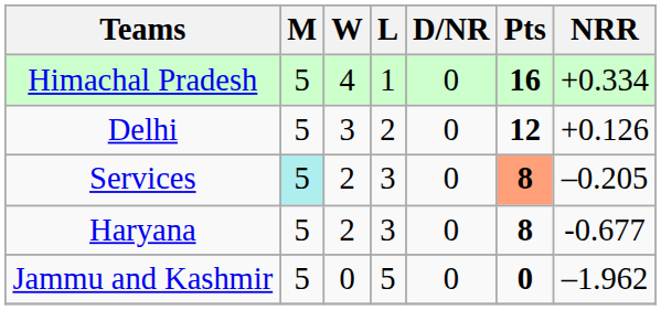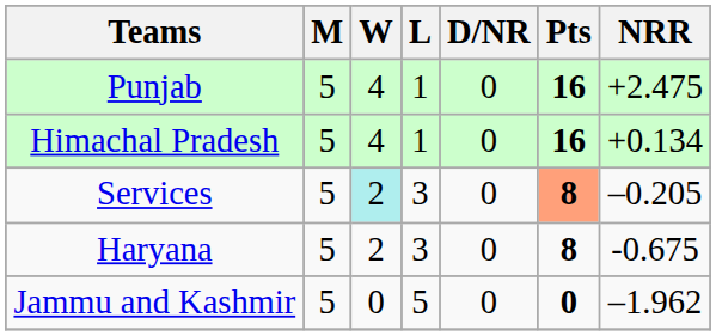 <table class="wikitable" style="text-align: center;">
 <tr>
 <th>Teams</th>
 <th>M</th>
 <th>W</th>
 <th>L</th>
 <th>D/NR</th>
 <th>Pts</th>
 <th>NRR</th>
 </tr>
 <tr bgcolor=#ccffcc>
+<td><a href='#'>Punjab</a></td>
+<td>5</td>
+<td>4</td>
+<td>1</td>
+<td>0</td>
+<td><strong>16</strong></td>
+<td>+2.475</td>
+</tr>
+<tr bgcolor=#ccffcc>
 <td><a href='#'>Himachal Pradesh</a></td>
 <td>5</td>
 <td>4</td>
 <td>1</td>
 <td>0</td>
 <td><strong>16</strong></td>
-<td>+0.334</td>
-</tr>
-<tr>
-<td><a href='#'>Delhi</a></td>
-<td>5</td>
-<td>3</td>
-<td>2</td>
-<td>0</td>
-<td><strong>12</strong></td>
-<td>+0.126</td>
+<td>+0.134</td>
 </tr>
 <tr>
 <td><a href='#'>Services</a></td>
-<td style="background: paleturquoise;">5</td>
-<td>2</td>
+<td>5</td>
+<td style="background: paleturquoise;">2</td>
 <td>3</td>
 <td>0</td>
 <td style="background: lightsalmon;"><strong>8</strong></td>
 <td>–0.205</td>
 </tr>
 <tr>
 <td><a href='#'>Haryana</a></td>
 <td>5</td>
 <td>2</td>
 <td>3</td>
 <td>0</td>
 <td><strong>8</strong></td>
-<td>-0.677</td>
+<td>-0.675</td>
 </tr>
 <tr>
 <td><a href='#'>Jammu and Kashmir</a></td>
 <td>5</td>
 <td>0</td>
 <td>5</td>
 <td>0</td>
 <td><strong>0</strong></td>
 <td>–1.962</td>
 </tr>
 <tr>
 </tr>
 </table>
